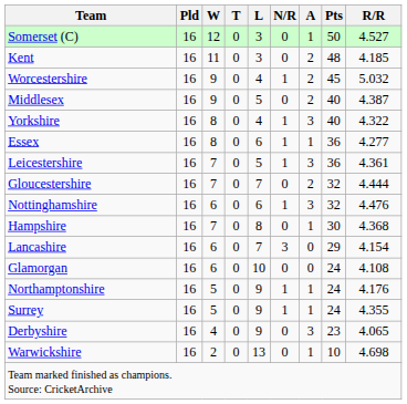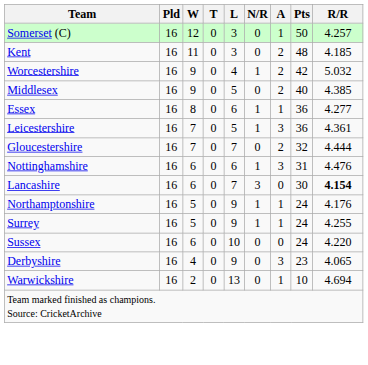 <table class="wikitable" style="text-align: center;">
 <tr>
 <th width=200>Team</th>
 <th width=20>Pld</th>
 <th width=20>W</th>
 <th width=20>T</th>
 <th width=20>L</th>
 <th width=20>N/R</th>
 <th width=20>A</th>
 <th width=20>Pts</th>
 <th width=60>R/R</th>
 </tr>
 <tr bgcolor="#ccffcc">
 <td align=left><a href='#'>Somerset</a> (C)</td>
 <td>16</td>
 <td>12</td>
 <td>0</td>
 <td>3</td>
 <td>0</td>
 <td>1</td>
 <td>50</td>
-<td>4.527</td>
+<td>4.257</td>
 </tr>
 <tr>
 <td align=left><a href='#'>Kent</a></td>
 <td>16</td>
 <td>11</td>
 <td>0</td>
 <td>3</td>
 <td>0</td>
 <td>2</td>
 <td>48</td>
 <td>4.185</td>
 </tr>
 <tr>
 <td align=left><a href='#'>Worcestershire</a></td>
 <td>16</td>
 <td>9</td>
 <td>0</td>
 <td>4</td>
 <td>1</td>
 <td>2</td>
-<td>45</td>
+<td>42</td>
 <td>5.032</td>
 </tr>
 <tr>
 <td align=left><a href='#'>Middlesex</a></td>
 <td>16</td>
 <td>9</td>
 <td>0</td>
 <td>5</td>
 <td>0</td>
 <td>2</td>
 <td>40</td>
-<td>4.387</td>
-</tr>
-<tr>
-<td align=left><a href='#'>Yorkshire</a></td>
-<td>16</td>
-<td>8</td>
-<td>0</td>
-<td>4</td>
-<td>1</td>
-<td>3</td>
-<td>40</td>
-<td>4.322</td>
+<td>4.385</td>
 </tr>
 <tr>
 <td align=left><a href='#'>Essex</a></td>
 <td>16</td>
 <td>8</td>
 <td>0</td>
 <td>6</td>
 <td>1</td>
 <td>1</td>
 <td>36</td>
 <td>4.277</td>
 </tr>
 <tr>
 <td align=left><a href='#'>Leicestershire</a></td>
 <td>16</td>
 <td>7</td>
 <td>0</td>
 <td>5</td>
 <td>1</td>
 <td>3</td>
 <td>36</td>
 <td>4.361</td>
 </tr>
 <tr>
 <td align=left><a href='#'>Gloucestershire</a></td>
 <td>16</td>
 <td>7</td>
 <td>0</td>
 <td>7</td>
 <td>0</td>
 <td>2</td>
 <td>32</td>
 <td>4.444</td>
 </tr>
 <tr>
 <td align=left><a href='#'>Nottinghamshire</a></td>
 <td>16</td>
 <td>6</td>
 <td>0</td>
 <td>6</td>
 <td>1</td>
 <td>3</td>
-<td>32</td>
+<td>31</td>
 <td>4.476</td>
-</tr>
-<tr>
-<td align=left><a href='#'>Hampshire</a></td>
-<td>16</td>
-<td>7</td>
-<td>0</td>
-<td>8</td>
-<td>0</td>
-<td>1</td>
-<td>30</td>
-<td>4.368</td>
 </tr>
 <tr>
 <td align=left><a href='#'>Lancashire</a></td>
 <td>16</td>
 <td>6</td>
 <td>0</td>
 <td>7</td>
 <td>3</td>
 <td>0</td>
-<td>29</td>
-<td>4.154</td>
-</tr>
-<tr>
-<td align=left><a href='#'>Glamorgan</a></td>
-<td>16</td>
-<td>6</td>
-<td>0</td>
-<td>10</td>
-<td>0</td>
-<td>0</td>
-<td>24</td>
-<td>4.108</td>
+<td>30</td>
+<td><strong>4.154</strong></td>
 </tr>
 <tr>
 <td align=left><a href='#'>Northamptonshire</a></td>
 <td>16</td>
 <td>5</td>
 <td>0</td>
 <td>9</td>
 <td>1</td>
 <td>1</td>
 <td>24</td>
 <td>4.176</td>
 </tr>
 <tr>
 <td align=left><a href='#'>Surrey</a></td>
 <td>16</td>
 <td>5</td>
 <td>0</td>
 <td>9</td>
 <td>1</td>
 <td>1</td>
 <td>24</td>
-<td>4.355</td>
+<td>4.255</td>
+</tr>
+<tr>
+<td align=left><a href='#'>Sussex</a></td>
+<td>16</td>
+<td>6</td>
+<td>0</td>
+<td>10</td>
+<td>0</td>
+<td>0</td>
+<td>24</td>
+<td>4.220</td>
 </tr>
 <tr>
 <td align=left><a href='#'>Derbyshire</a></td>
 <td>16</td>
 <td>4</td>
 <td>0</td>
 <td>9</td>
 <td>0</td>
 <td>3</td>
 <td>23</td>
 <td>4.065</td>
 </tr>
 <tr>
 <td align=left><a href='#'>Warwickshire</a></td>
 <td>16</td>
 <td>2</td>
 <td>0</td>
 <td>13</td>
 <td>0</td>
 <td>1</td>
 <td>10</td>
-<td>4.698</td>
+<td>4.694</td>
 </tr>
 <tr>
 <td colspan="9" align="left"><small>Team marked  finished as champions.<br>Source: CricketArchive</small></td>
 </tr>
 </table>
